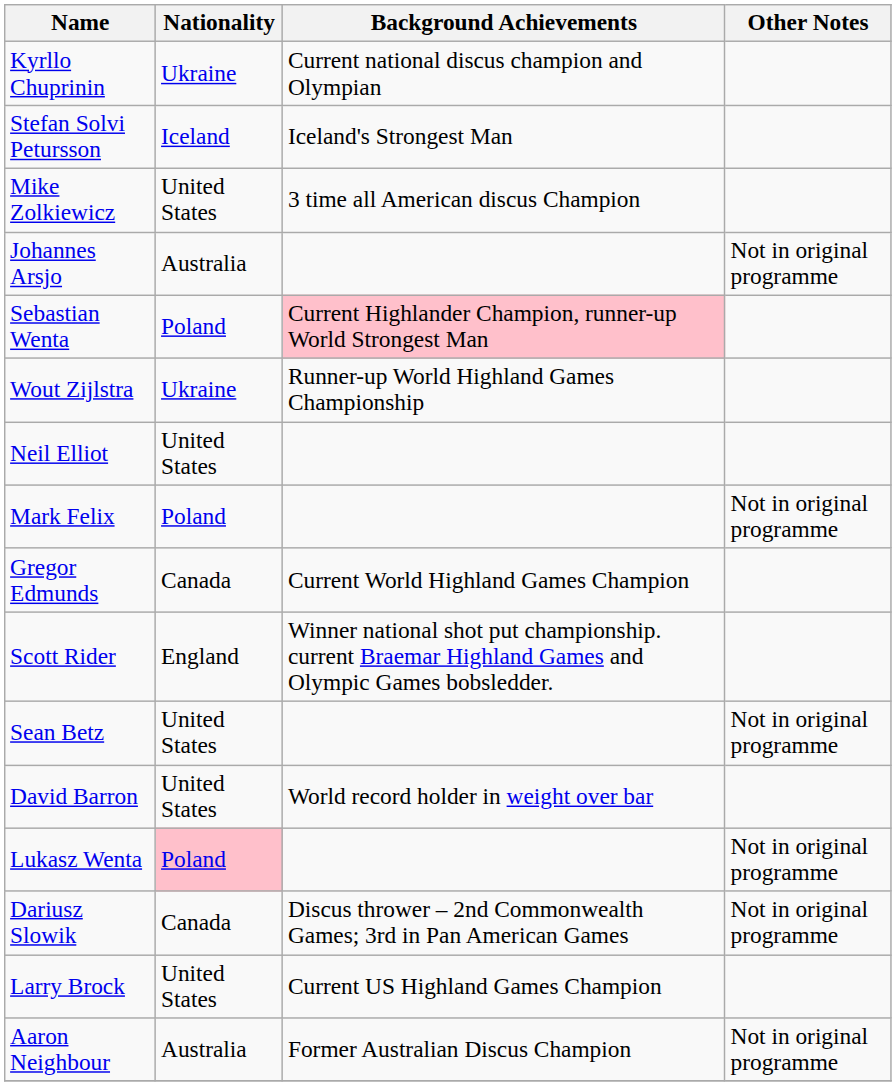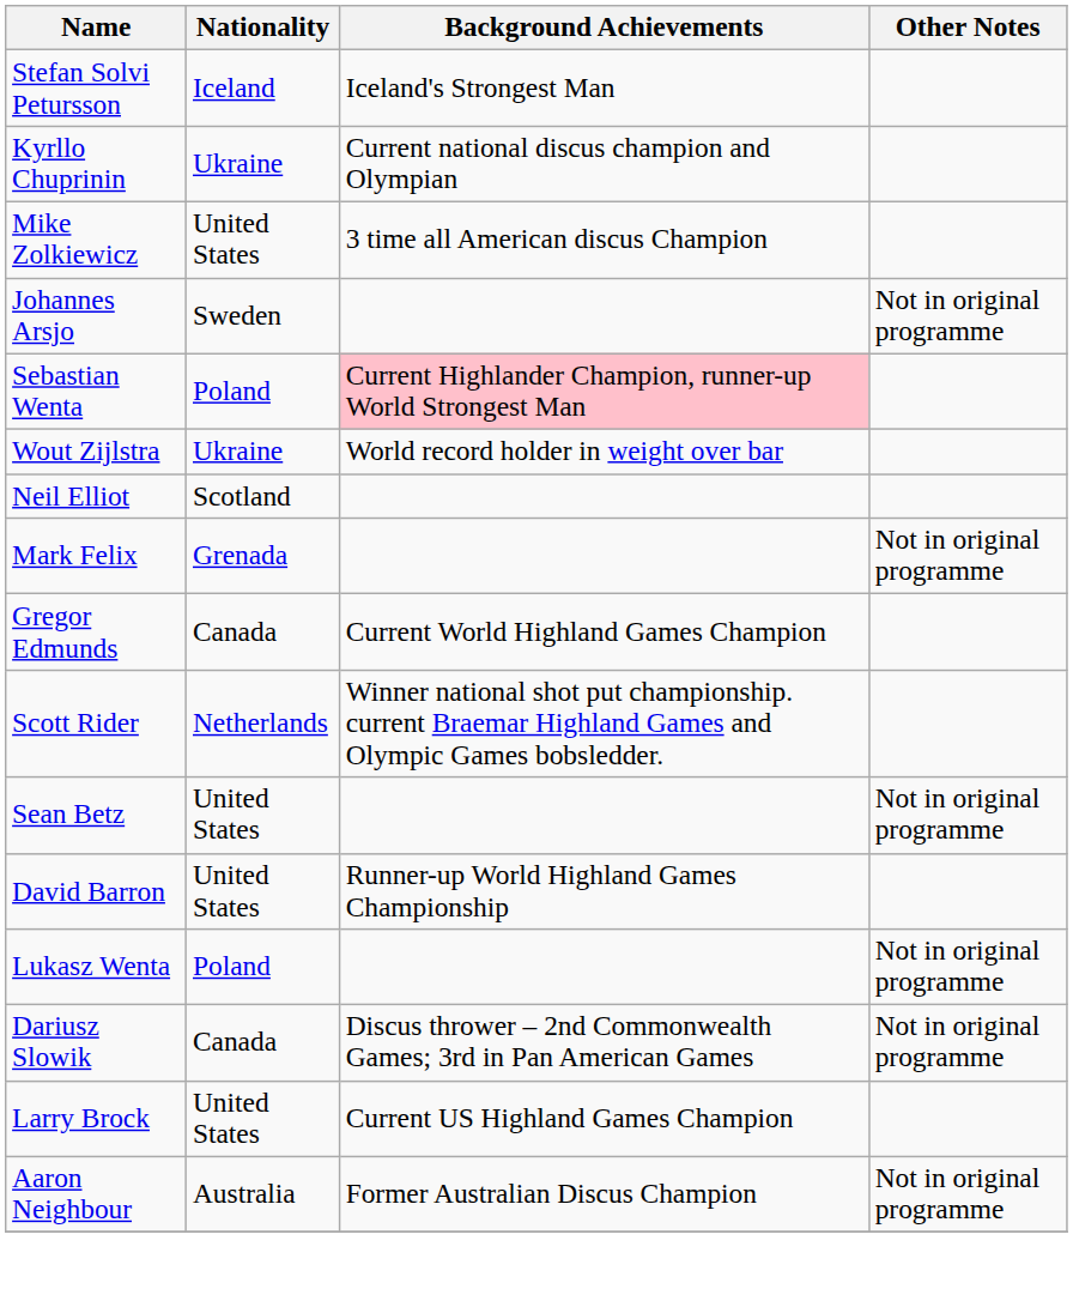 <table class="wikitable">
 <tr>
 <th>Name</th>
 <th>Nationality</th>
 <th>Background Achievements</th>
 <th>Other Notes</th>
 </tr>
 <tr>
+<td><a href='#'>Stefan Solvi Petursson</a></td>
+<td> <a href='#'>Iceland</a></td>
+<td>Iceland's Strongest Man</td>
+<td></td>
+</tr>
+<tr>
 <td><a href='#'>Kyrllo Chuprinin</a></td>
 <td> <a href='#'>Ukraine</a></td>
 <td>Current national discus champion and Olympian</td>
-<td></td>
-</tr>
-<tr>
-<td><a href='#'>Stefan Solvi Petursson</a></td>
-<td> <a href='#'>Iceland</a></td>
-<td>Iceland's Strongest Man</td>
 <td></td>
 </tr>
 <tr>
 <td><a href='#'>Mike Zolkiewicz</a></td>
 <td> United States</td>
 <td>3 time all American discus Champion</td>
 <td></td>
 </tr>
 <tr>
 <td><a href='#'>Johannes Arsjo</a></td>
-<td> Australia</td>
+<td> Sweden</td>
 <td></td>
 <td>Not in original programme</td>
 </tr>
 <tr>
 <td><a href='#'>Sebastian Wenta</a></td>
 <td> <a href='#'>Poland</a></td>
 <td style="background: pink;">Current Highlander Champion, runner-up World Strongest Man</td>
 <td></td>
 </tr>
 <tr>
 <td><a href='#'>Wout Zijlstra</a></td>
 <td> <a href='#'>Ukraine</a></td>
-<td>Runner-up World Highland Games Championship</td>
+<td>World record holder in <a href='#'>weight over bar</a></td>
 <td></td>
 </tr>
 <tr>
 <td><a href='#'>Neil Elliot</a></td>
-<td> United States</td>
+<td> Scotland</td>
 <td></td>
 <td></td>
 </tr>
 <tr>
 <td><a href='#'>Mark Felix</a></td>
-<td> <a href='#'>Poland</a></td>
+<td> <a href='#'>Grenada</a></td>
 <td></td>
 <td>Not in original programme</td>
 </tr>
 <tr>
 <td><a href='#'>Gregor Edmunds</a></td>
 <td> Canada</td>
 <td>Current World Highland Games Champion</td>
 <td></td>
 </tr>
 <tr>
 <td><a href='#'>Scott Rider</a></td>
-<td> England</td>
+<td> <a href='#'>Netherlands</a></td>
 <td>Winner national shot put championship. current <a href='#'>Braemar Highland Games</a> and Olympic Games bobsledder.</td>
 <td></td>
 </tr>
 <tr>
 <td><a href='#'>Sean Betz</a></td>
 <td> United States</td>
 <td></td>
 <td>Not in original programme</td>
 </tr>
 <tr>
 <td><a href='#'>David Barron</a></td>
 <td> United States</td>
-<td>World record holder in <a href='#'>weight over bar</a></td>
+<td>Runner-up World Highland Games Championship</td>
 <td></td>
 </tr>
 <tr>
 <td><a href='#'>Lukasz Wenta</a></td>
-<td style="background: pink;"> <a href='#'>Poland</a></td>
+<td> <a href='#'>Poland</a></td>
 <td></td>
 <td>Not in original programme</td>
 </tr>
 <tr>
 <td><a href='#'>Dariusz Slowik</a></td>
 <td> Canada</td>
 <td>Discus thrower – 2nd Commonwealth Games; 3rd in Pan American Games</td>
 <td>Not in original programme</td>
 </tr>
 <tr>
 <td><a href='#'>Larry Brock</a></td>
 <td> United States</td>
 <td>Current US Highland Games Champion</td>
 <td></td>
 </tr>
 <tr>
 <td><a href='#'>Aaron Neighbour</a></td>
 <td> Australia</td>
 <td>Former Australian Discus Champion</td>
 <td>Not in original programme</td>
 </tr>
 <tr>
 </tr>
 </table>
